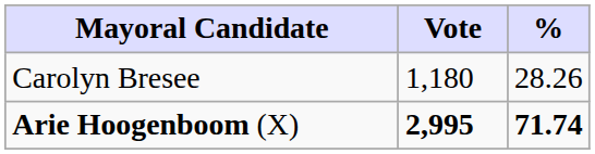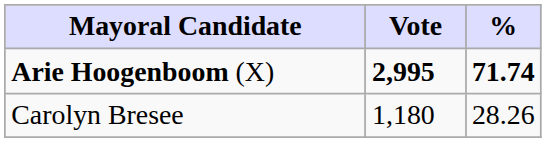 <table class="wikitable">
 <tr>
 <th style="background:#ddf; width:200px;">Mayoral Candidate</th>
 <th style="background:#ddf; width:50px;">Vote</th>
 <th style="background:#ddf; width:30px;">%</th>
 </tr>
 <tr>
+<td><strong>Arie Hoogenboom</strong> (X)</td>
+<td><strong>2,995</strong></td>
+<td><strong>71.74</strong></td>
+</tr>
+<tr>
 <td>Carolyn Bresee</td>
 <td>1,180</td>
 <td>28.26</td>
 </tr>
-<tr>
-<td><strong>Arie Hoogenboom</strong> (X)</td>
-<td><strong>2,995</strong></td>
-<td><strong>71.74</strong></td>
-</tr>
 </table>
